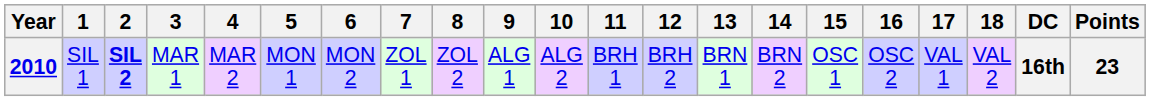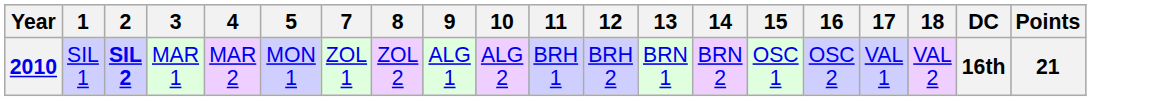 <table class="wikitable" style="text-align:center; font-size:85%">
 <tr>
 <th>Year</th>
 <th>1</th>
 <th>2</th>
 <th>3</th>
 <th>4</th>
 <th>5</th>
-<th>6</th>
 <th>7</th>
 <th>8</th>
 <th>9</th>
 <th>10</th>
 <th>11</th>
 <th>12</th>
 <th>13</th>
 <th>14</th>
 <th>15</th>
 <th>16</th>
 <th>17</th>
 <th>18</th>
 <th>DC</th>
 <th>Points</th>
 </tr>
 <tr>
 <th><a href='#'>2010</a></th>
 <td style="background:#CFCFFF;"><a href='#'>SIL<br>1</a><br></td>
 <td style="background:#CFCFFF;"><strong><a href='#'>SIL<br>2</a><br></strong></td>
 <td style="background:#DFFFDF;"><a href='#'>MAR<br>1</a><br></td>
 <td style="background:#EFCFFF;"><a href='#'>MAR<br>2</a><br></td>
 <td style="background:#CFCFFF;"><a href='#'>MON<br>1</a><br></td>
-<td style="background:#CFCFFF;"><a href='#'>MON<br>2</a><br></td>
 <td style="background:#DFFFDF;"><a href='#'>ZOL<br>1</a><br></td>
 <td style="background:#EFCFFF;"><a href='#'>ZOL<br>2</a><br></td>
 <td style="background:#DFFFDF;"><a href='#'>ALG<br>1</a><br></td>
 <td style="background:#EFCFFF;"><a href='#'>ALG<br>2</a><br></td>
 <td style="background:#CFCFFF;"><a href='#'>BRH<br>1</a><br></td>
 <td style="background:#CFCFFF;"><a href='#'>BRH<br>2</a><br></td>
 <td style="background:#DFFFDF;"><a href='#'>BRN<br>1</a><br></td>
 <td style="background:#EFCFFF;"><a href='#'>BRN<br>2</a><br></td>
 <td style="background:#DFFFDF;"><a href='#'>OSC<br>1</a><br></td>
 <td style="background:#CFCFFF;"><a href='#'>OSC<br>2</a><br></td>
 <td style="background:#CFCFFF;"><a href='#'>VAL<br>1</a><br></td>
 <td style="background:#EFCFFF;"><a href='#'>VAL<br>2</a><br></td>
 <th>16th</th>
-<th>23</th>
+<th>21</th>
 </tr>
 </table>
